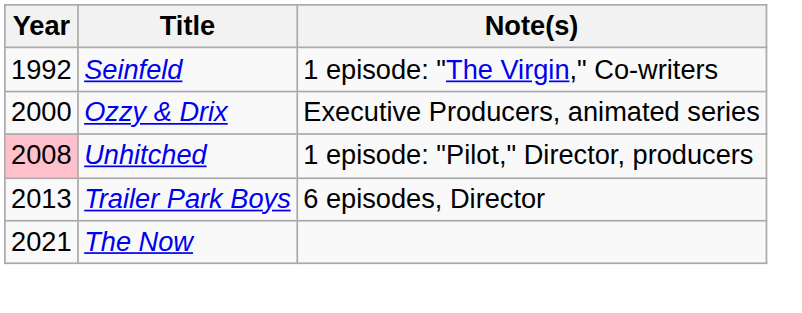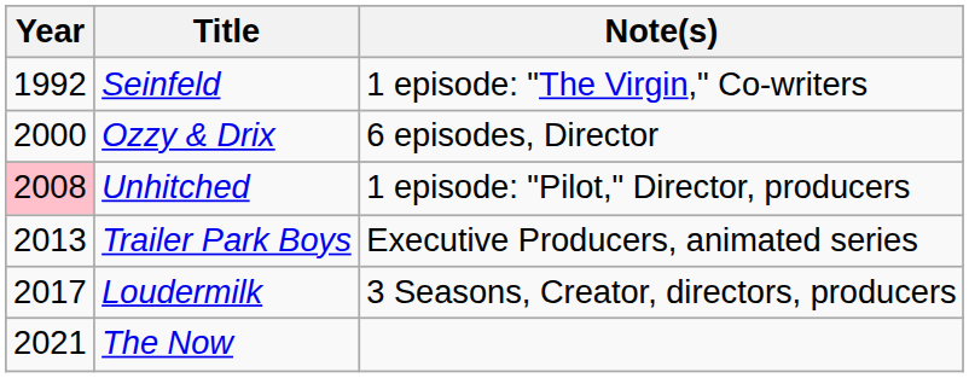 <table class="wikitable sortable">
 <tr>
 <th scope="col">Year</th>
 <th scope="col">Title</th>
 <th scope="col">Note(s)</th>
 </tr>
 <tr>
 <td>1992</td>
 <td scope="row"><em><a href='#'>Seinfeld</a></em></td>
 <td>1 episode: "<a href='#'>The Virgin</a>," Co-writers</td>
 </tr>
 <tr>
 <td>2000</td>
 <td scope="row"><em><a href='#'>Ozzy & Drix</a></em></td>
-<td>Executive Producers, animated series</td>
+<td>6 episodes, Director</td>
 </tr>
 <tr>
 <td style="background: pink;">2008</td>
 <td scope="row"><em><a href='#'>Unhitched</a></em></td>
 <td>1 episode: "Pilot," Director, producers</td>
 </tr>
 <tr>
 <td>2013</td>
 <td scope="row"><em><a href='#'>Trailer Park Boys</a></em></td>
-<td>6 episodes, Director</td>
+<td>Executive Producers, animated series</td>
+</tr>
+<tr>
+<td>2017</td>
+<td scope="row"><em><a href='#'>Loudermilk</a></em></td>
+<td>3 Seasons, Creator, directors, producers</td>
 </tr>
 <tr>
 <td>2021</td>
 <td scope="row"><em><a href='#'>The Now</a></em></td>
 <td></td>
 </tr>
 </table>
